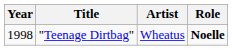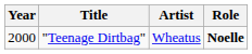 <table class="wikitable sortable">
 <tr>
 <th>Year</th>
 <th>Title</th>
 <th>Artist</th>
 <th>Role</th>
 </tr>
 <tr>
-<td>1998</td>
+<td>2000</td>
 <td>"<a href='#'>Teenage Dirtbag</a>"</td>
 <td><a href='#'>Wheatus</a></td>
 <td><strong>Noelle</strong></td>
 </tr>
 </table>
